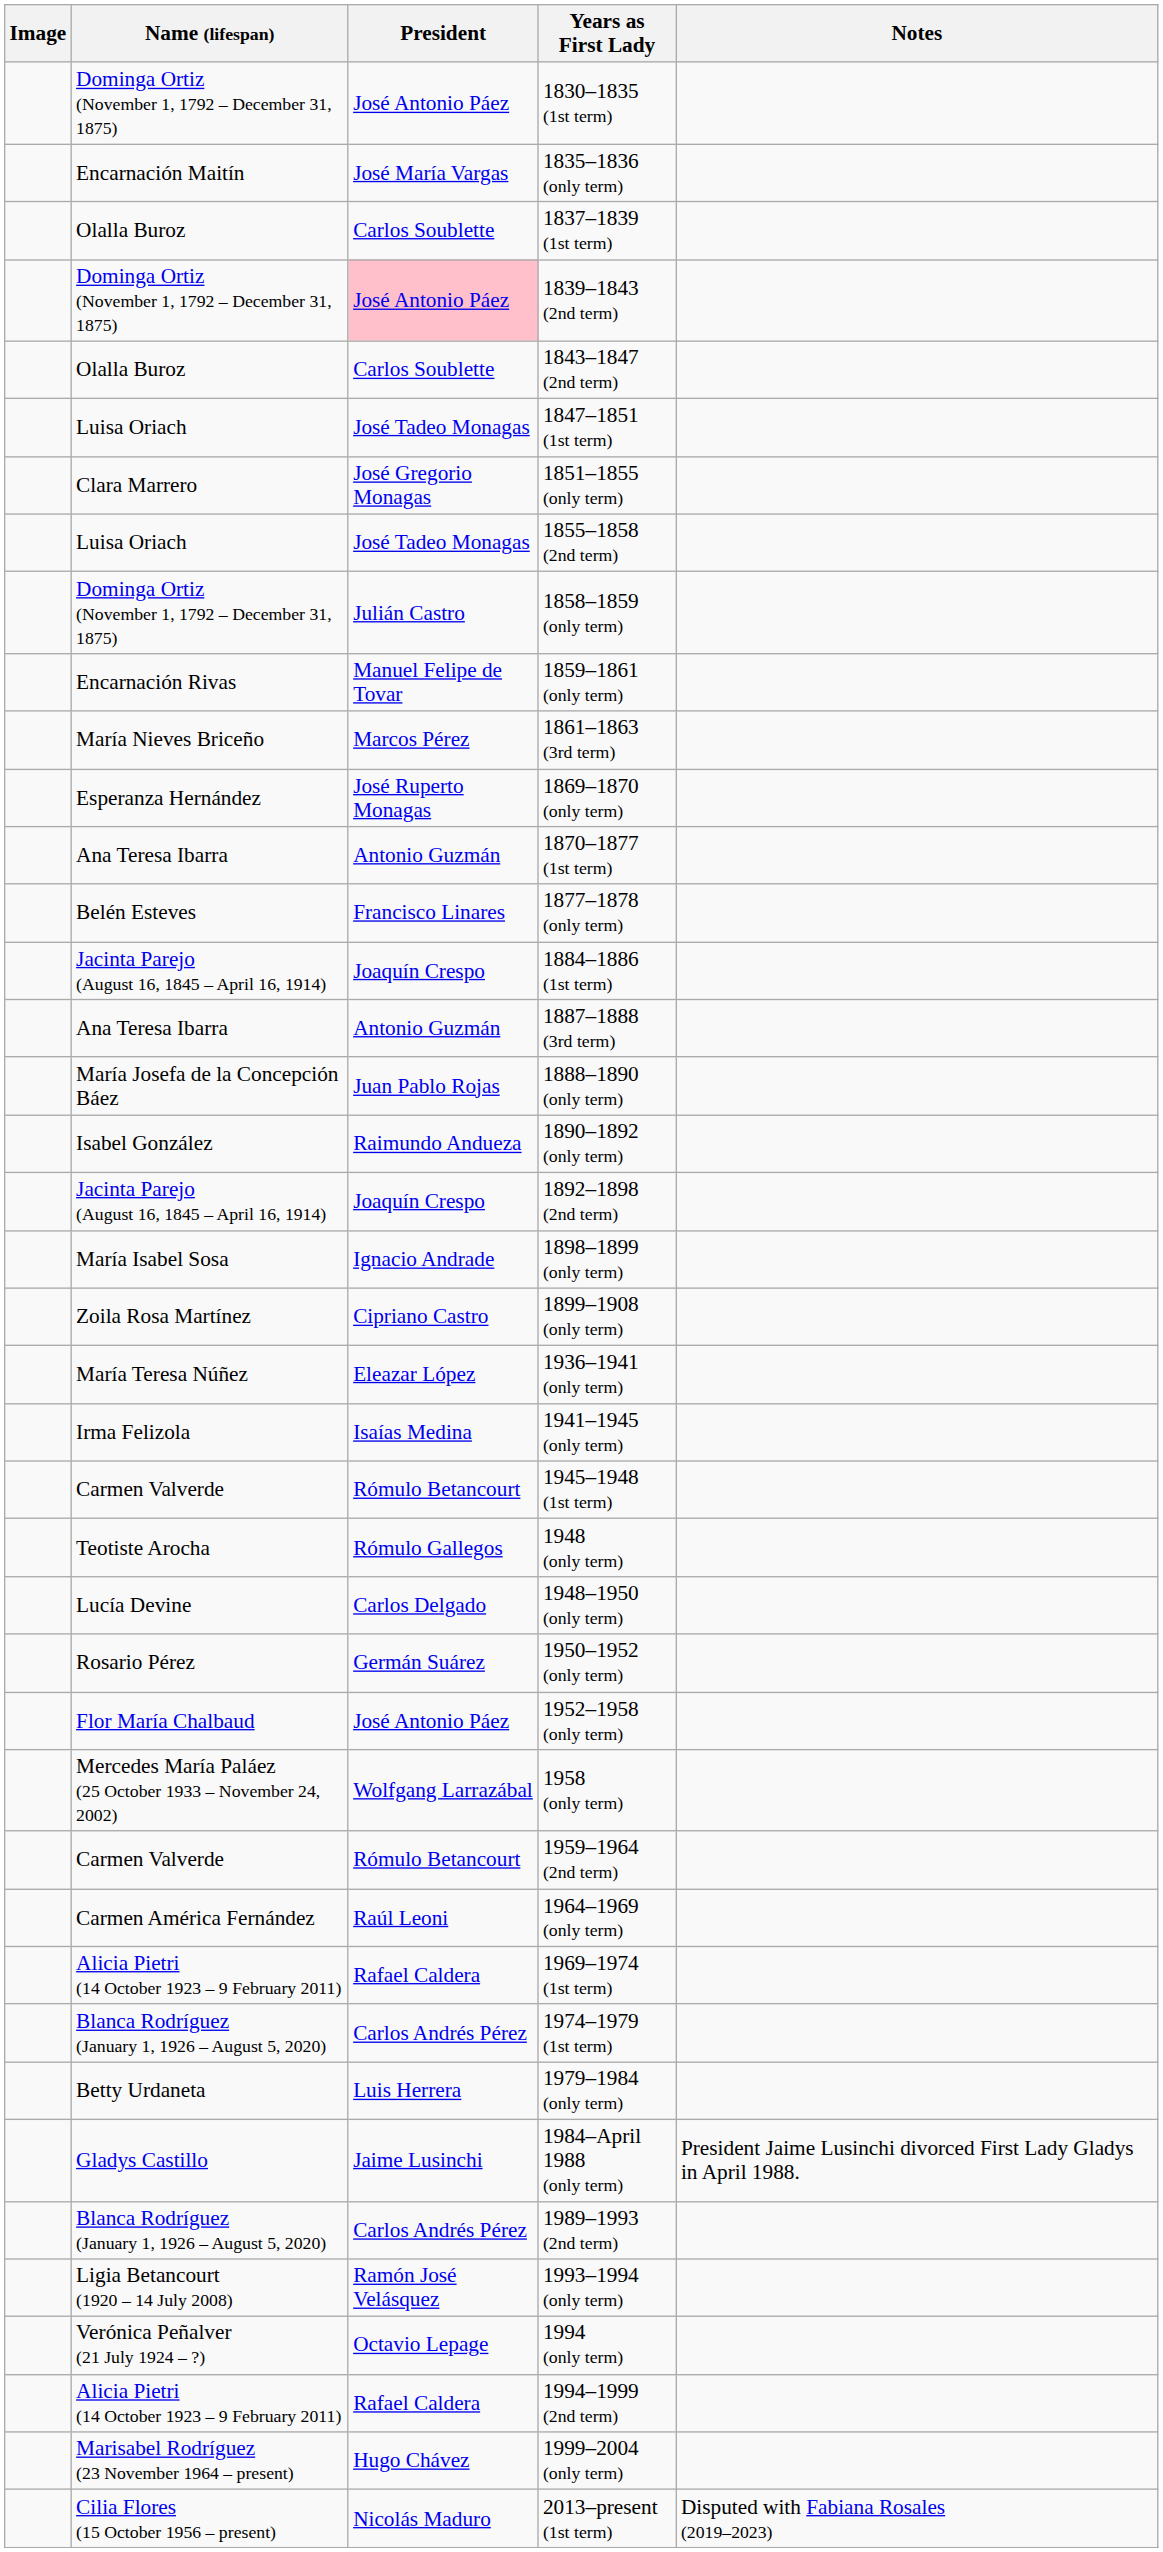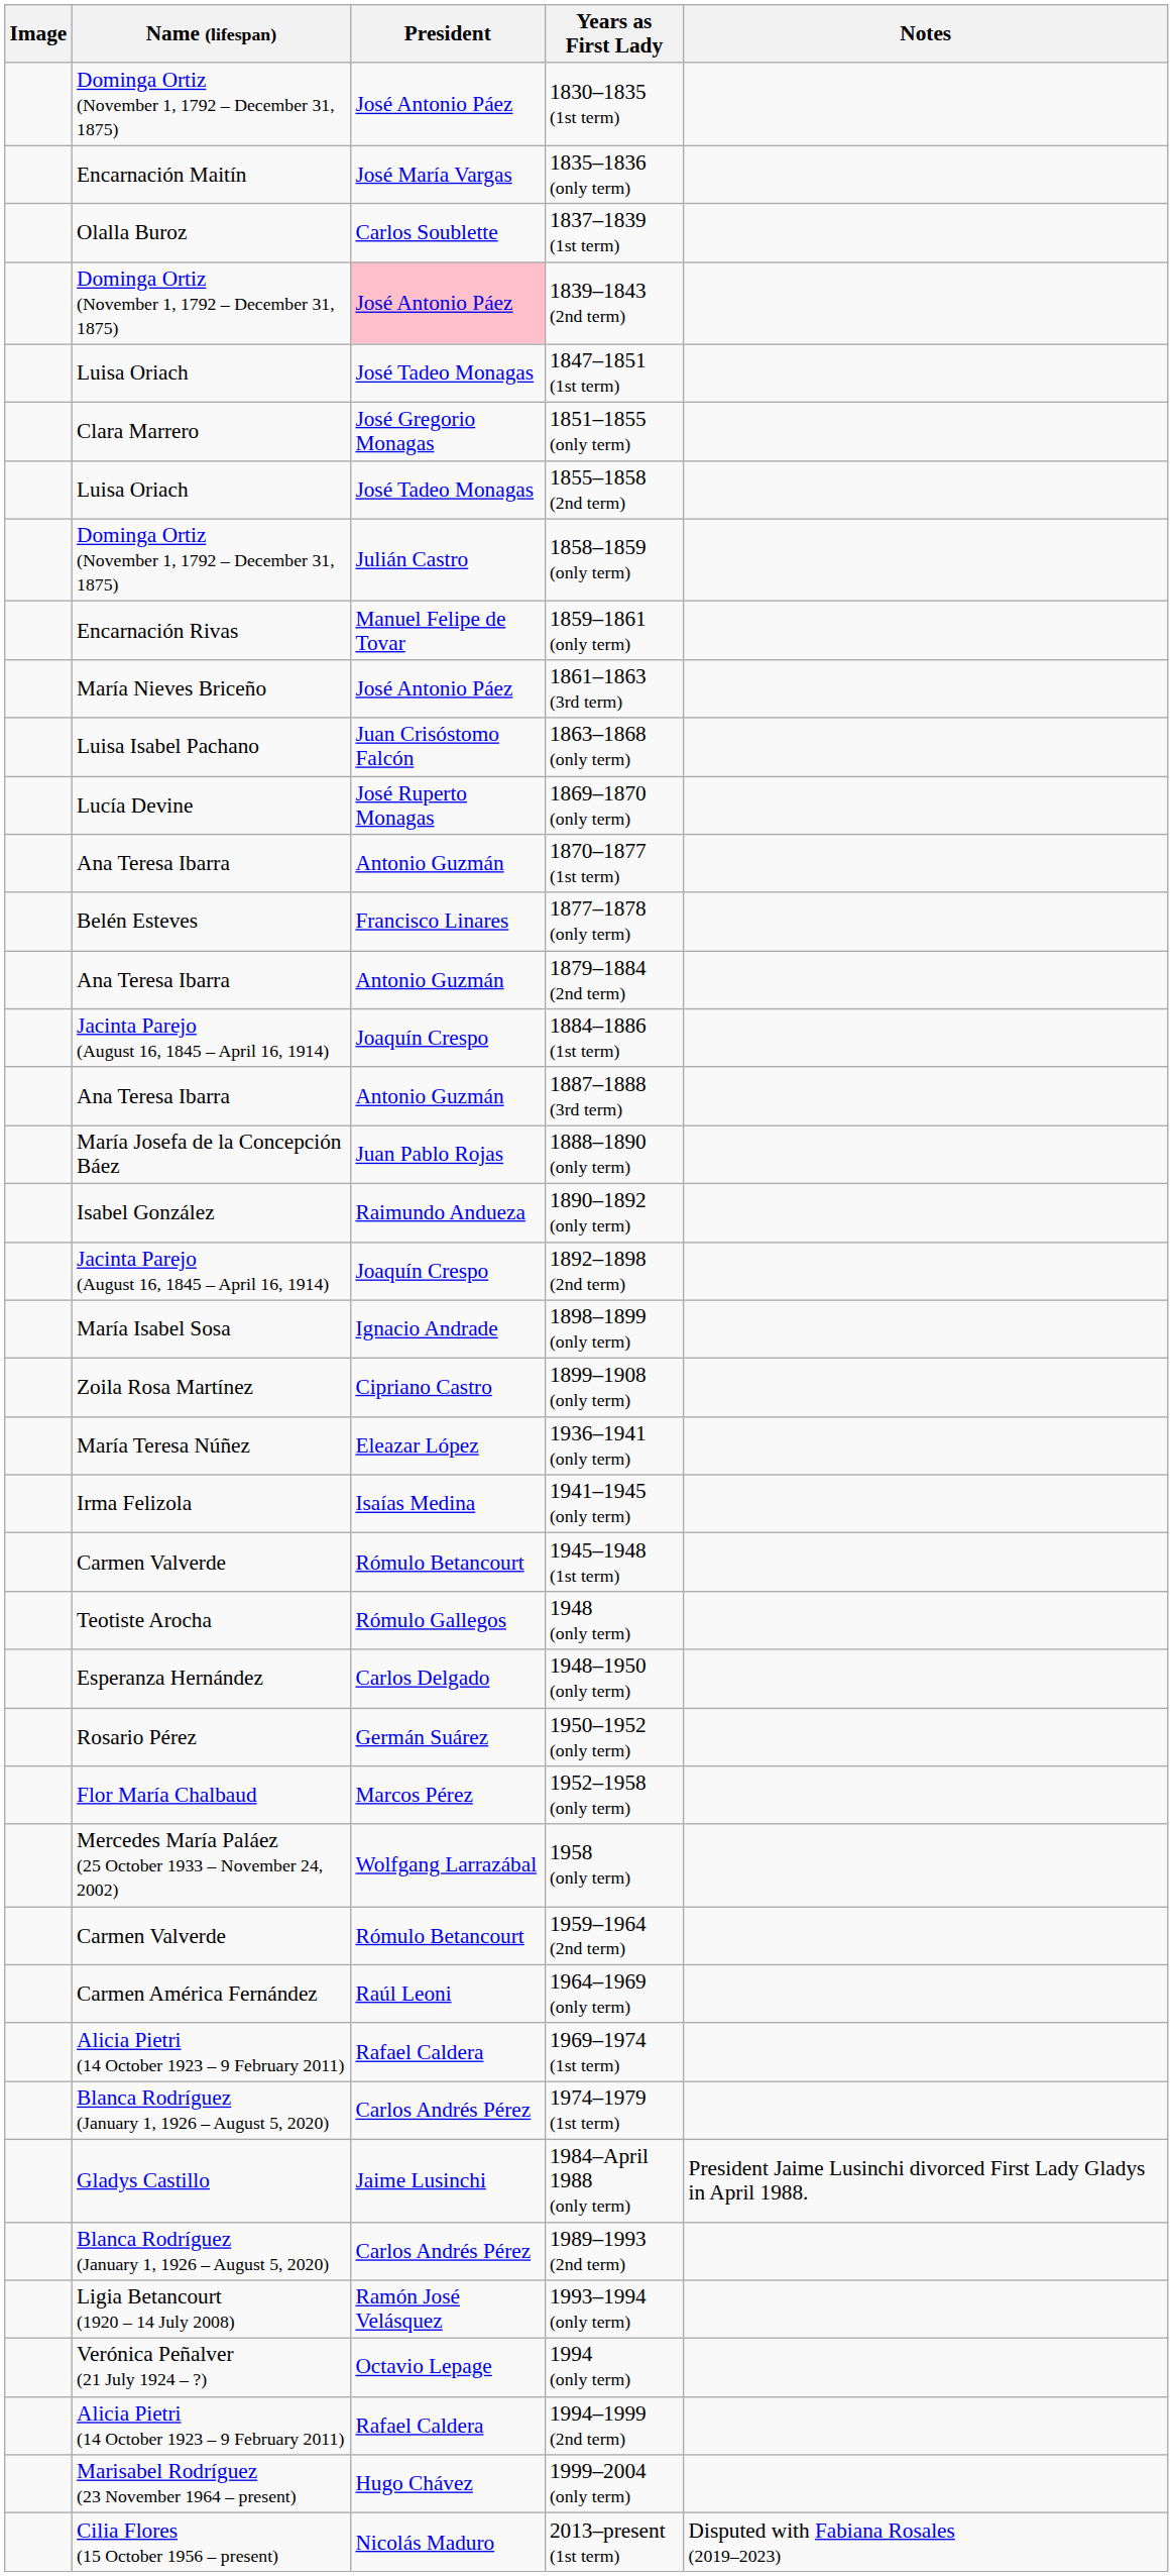 <table class="wikitable sortable">
 <tr>
 <th>Image</th>
 <th>Name <small>(lifespan)</small></th>
 <th>President</th>
 <th>Years as<br>First Lady</th>
 <th>Notes</th>
 </tr>
 <tr>
 <td></td>
 <td><a href='#'>Dominga Ortiz</a> <br><small>(November 1, 1792 – December 31, 1875)</small></td>
 <td><a href='#'>José Antonio Páez</a></td>
 <td>1830–1835<br><small>(1st term)</small></td>
 <td></td>
 </tr>
 <tr>
 <td></td>
 <td>Encarnación Maitín</td>
 <td><a href='#'>José María Vargas</a></td>
 <td>1835–1836<br><small>(only term)</small></td>
 <td></td>
 </tr>
 <tr>
 <td></td>
 <td>Olalla Buroz</td>
 <td><a href='#'>Carlos Soublette</a></td>
 <td>1837–1839<br><small>(1st term)</small></td>
 <td></td>
 </tr>
 <tr>
 <td></td>
 <td><a href='#'>Dominga Ortiz</a> <br><small>(November 1, 1792 – December 31, 1875)</small></td>
 <td style="background: pink;"><a href='#'>José Antonio Páez</a></td>
 <td>1839–1843<br><small>(2nd term)</small></td>
-<td></td>
-</tr>
-<tr>
-<td></td>
-<td>Olalla Buroz</td>
-<td><a href='#'>Carlos Soublette</a></td>
-<td>1843–1847<br><small>(2nd term)</small></td>
 <td></td>
 </tr>
 <tr>
 <td></td>
 <td>Luisa Oriach</td>
 <td><a href='#'>José Tadeo Monagas</a></td>
 <td>1847–1851<br><small>(1st term)</small></td>
 <td></td>
 </tr>
 <tr>
 <td></td>
 <td>Clara Marrero</td>
 <td><a href='#'>José Gregorio Monagas</a></td>
 <td>1851–1855<br><small>(only term)</small></td>
 <td></td>
 </tr>
 <tr>
 <td></td>
 <td>Luisa Oriach</td>
 <td><a href='#'>José Tadeo Monagas</a></td>
 <td>1855–1858<br><small>(2nd term)</small></td>
 <td></td>
 </tr>
 <tr>
 <td></td>
 <td><a href='#'>Dominga Ortiz</a> <br><small>(November 1, 1792 – December 31, 1875)</small></td>
 <td><a href='#'>Julián Castro</a></td>
 <td>1858–1859<br><small>(only term)</small></td>
 <td></td>
 </tr>
 <tr>
 <td></td>
 <td>Encarnación Rivas</td>
 <td><a href='#'>Manuel Felipe de Tovar</a></td>
 <td>1859–1861<br><small>(only term)</small></td>
 <td></td>
 </tr>
 <tr>
 <td></td>
 <td>María Nieves Briceño</td>
-<td><a href='#'>Marcos Pérez</a></td>
+<td><a href='#'>José Antonio Páez</a></td>
 <td>1861–1863<br><small>(3rd term)</small></td>
 <td></td>
 </tr>
 <tr>
 <td></td>
-<td>Esperanza Hernández</td>
+<td>Luisa Isabel Pachano</td>
+<td><a href='#'>Juan Crisóstomo Falcón</a></td>
+<td>1863–1868<br><small>(only term)</small></td>
+<td></td>
+</tr>
+<tr>
+<td></td>
+<td>Lucía Devine</td>
 <td><a href='#'>José Ruperto Monagas</a></td>
 <td>1869–1870<br><small>(only term)</small></td>
 <td></td>
 </tr>
 <tr>
 <td></td>
 <td>Ana Teresa Ibarra</td>
 <td><a href='#'>Antonio Guzmán</a></td>
 <td>1870–1877<br><small>(1st term)</small></td>
 <td></td>
 </tr>
 <tr>
 <td></td>
 <td>Belén Esteves</td>
 <td><a href='#'>Francisco Linares</a></td>
 <td>1877–1878<br><small>(only term)</small></td>
+<td></td>
+</tr>
+<tr>
+<td></td>
+<td>Ana Teresa Ibarra</td>
+<td><a href='#'>Antonio Guzmán</a></td>
+<td>1879–1884<br><small>(2nd term)</small></td>
 <td></td>
 </tr>
 <tr>
 <td></td>
 <td><a href='#'>Jacinta Parejo</a><br><small>(August 16, 1845  – April 16, 1914)</small></td>
 <td><a href='#'>Joaquín Crespo</a></td>
 <td>1884–1886<br><small>(1st term)</small></td>
 <td></td>
 </tr>
 <tr>
 <td></td>
 <td>Ana Teresa Ibarra</td>
 <td><a href='#'>Antonio Guzmán</a></td>
 <td>1887–1888<br><small>(3rd term)</small></td>
 <td></td>
 </tr>
 <tr>
 <td></td>
 <td>María Josefa de la Concepción Báez</td>
 <td><a href='#'>Juan Pablo Rojas</a></td>
 <td>1888–1890<br><small>(only term)</small></td>
 <td></td>
 </tr>
 <tr>
 <td></td>
 <td>Isabel González</td>
 <td><a href='#'>Raimundo Andueza</a></td>
 <td>1890–1892<br><small>(only term)</small></td>
 <td></td>
 </tr>
 <tr>
 <td></td>
 <td><a href='#'>Jacinta Parejo</a><br><small>(August 16, 1845  – April 16, 1914)</small></td>
 <td><a href='#'>Joaquín Crespo</a></td>
 <td>1892–1898<br><small>(2nd term)</small></td>
 <td></td>
 </tr>
 <tr>
 <td></td>
 <td>María Isabel Sosa</td>
 <td><a href='#'>Ignacio Andrade</a></td>
 <td>1898–1899<br><small>(only term)</small></td>
 <td></td>
 </tr>
 <tr>
 <td></td>
 <td>Zoila Rosa Martínez</td>
 <td><a href='#'>Cipriano Castro</a></td>
 <td>1899–1908<br><small>(only term)</small></td>
 <td></td>
 </tr>
 <tr>
 <td></td>
 <td>María Teresa Núñez</td>
 <td><a href='#'>Eleazar López</a></td>
 <td>1936–1941<br><small>(only term)</small></td>
 <td></td>
 </tr>
 <tr>
 <td></td>
 <td>Irma Felizola</td>
 <td><a href='#'>Isaías Medina</a></td>
 <td>1941–1945<br><small>(only term)</small></td>
 <td></td>
 </tr>
 <tr>
 <td></td>
 <td>Carmen Valverde</td>
 <td><a href='#'>Rómulo Betancourt</a></td>
 <td>1945–1948<br><small>(1st term)</small></td>
 <td></td>
 </tr>
 <tr>
 <td></td>
 <td>Teotiste Arocha</td>
 <td><a href='#'>Rómulo Gallegos</a></td>
 <td>1948<br><small>(only term)</small></td>
 <td></td>
 </tr>
 <tr>
 <td></td>
-<td>Lucía Devine</td>
+<td>Esperanza Hernández</td>
 <td><a href='#'>Carlos Delgado</a></td>
 <td>1948–1950<br><small>(only term)</small></td>
 <td></td>
 </tr>
 <tr>
 <td></td>
 <td>Rosario Pérez</td>
 <td><a href='#'>Germán Suárez</a></td>
 <td>1950–1952<br><small>(only term)</small></td>
 <td></td>
 </tr>
 <tr>
 <td></td>
 <td><a href='#'>Flor María Chalbaud</a></td>
-<td><a href='#'>José Antonio Páez</a></td>
+<td><a href='#'>Marcos Pérez</a></td>
 <td>1952–1958<br><small>(only term)</small></td>
 <td></td>
 </tr>
 <tr>
 <td></td>
 <td>Mercedes María Paláez<br><small>(25 October 1933 – November 24, 2002)</small></td>
 <td><a href='#'>Wolfgang Larrazábal</a></td>
 <td>1958<br><small>(only term)</small></td>
 <td></td>
 </tr>
 <tr>
 <td></td>
 <td>Carmen Valverde</td>
 <td><a href='#'>Rómulo Betancourt</a></td>
 <td>1959–1964<br><small>(2nd term)</small></td>
 <td></td>
 </tr>
 <tr>
 <td></td>
 <td>Carmen América Fernández</td>
 <td><a href='#'>Raúl Leoni</a></td>
 <td>1964–1969<br><small>(only term)</small></td>
 <td></td>
 </tr>
 <tr>
 <td></td>
 <td><a href='#'>Alicia Pietri</a><br><small>(14 October 1923 – 9 February 2011)</small></td>
 <td><a href='#'>Rafael Caldera</a></td>
 <td>1969–1974<br><small>(1st term)</small></td>
 <td></td>
 </tr>
 <tr>
 <td></td>
 <td><a href='#'>Blanca Rodríguez</a><br><small>(January 1, 1926 – August 5, 2020)</small></td>
 <td><a href='#'>Carlos Andrés Pérez</a></td>
 <td>1974–1979<br><small>(1st term)</small></td>
-<td></td>
-</tr>
-<tr>
-<td></td>
-<td>Betty Urdaneta</td>
-<td><a href='#'>Luis Herrera</a></td>
-<td>1979–1984<br><small>(only term)</small></td>
 <td></td>
 </tr>
 <tr>
 <td></td>
 <td><a href='#'>Gladys Castillo</a></td>
 <td><a href='#'>Jaime Lusinchi</a></td>
 <td>1984–April 1988<br><small>(only term)</small></td>
 <td>President Jaime Lusinchi divorced First Lady Gladys in April 1988.</td>
 </tr>
 <tr>
 <td></td>
 <td><a href='#'>Blanca Rodríguez</a><br><small>(January 1, 1926 – August 5, 2020)</small></td>
 <td><a href='#'>Carlos Andrés Pérez</a></td>
 <td>1989–1993<br><small>(2nd term)</small></td>
 <td></td>
 </tr>
 <tr>
 <td></td>
 <td>Ligia Betancourt<br><small>(1920 – 14 July 2008)</small></td>
 <td><a href='#'>Ramón José Velásquez</a></td>
 <td>1993–1994<br><small>(only term)</small></td>
 <td></td>
 </tr>
 <tr>
 <td></td>
 <td>Verónica Peñalver<br><small>(21 July 1924 – ?)</small></td>
 <td><a href='#'>Octavio Lepage</a></td>
 <td>1994<br><small>(only term)</small></td>
 <td></td>
 </tr>
 <tr>
 <td></td>
 <td><a href='#'>Alicia Pietri</a><br><small>(14 October 1923 – 9 February 2011)</small></td>
 <td><a href='#'>Rafael Caldera</a></td>
 <td>1994–1999<br><small>(2nd term)</small></td>
 <td></td>
 </tr>
 <tr>
 <td></td>
 <td><a href='#'>Marisabel Rodríguez</a><br><small>(23 November 1964 – present)</small></td>
 <td><a href='#'>Hugo Chávez</a></td>
 <td>1999–2004<br><small>(only term)</small></td>
 <td></td>
 </tr>
 <tr>
 <td></td>
 <td><a href='#'>Cilia Flores</a><br><small>(15 October 1956 – present)</small></td>
 <td><a href='#'>Nicolás Maduro</a></td>
 <td>2013–present<br><small>(1st term)</small></td>
 <td>Disputed with <a href='#'>Fabiana Rosales</a><br><small>(2019–2023)</small></td>
 </tr>
 </table>
